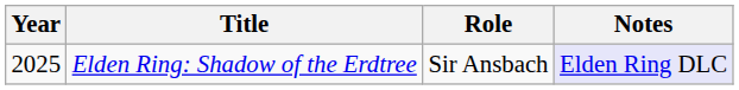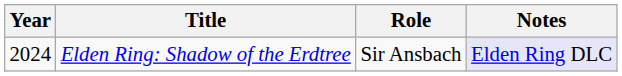 <table class="wikitable sortable">
 <tr>
 <th>Year</th>
 <th>Title</th>
 <th>Role</th>
 <th>Notes</th>
 </tr>
 <tr>
-<td>2025</td>
+<td>2024</td>
 <td><em><a href='#'>Elden Ring: Shadow of the Erdtree</a></em></td>
 <td>Sir Ansbach</td>
 <td style="background: lavender;"><a href='#'>Elden Ring</a> DLC</td>
 </tr>
 </table>
